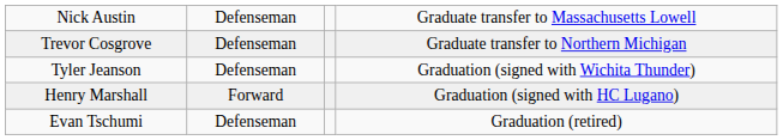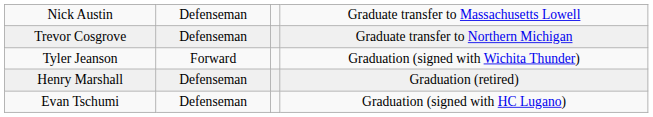 <table class="wikitable" width="60%">
 <tr align="center" bgcolor="">
 <td>Nick Austin</td>
 <td>Defenseman</td>
 <td></td>
 <td>Graduate transfer to <a href='#'>Massachusetts Lowell</a></td>
 </tr>
 <tr align="center" bgcolor="f0f0f0">
 <td>Trevor Cosgrove</td>
 <td>Defenseman</td>
 <td></td>
 <td>Graduate transfer to <a href='#'>Northern Michigan</a></td>
 </tr>
 <tr align="center" bgcolor="">
 <td>Tyler Jeanson</td>
-<td>Defenseman</td>
+<td>Forward</td>
 <td></td>
 <td>Graduation (signed with <a href='#'>Wichita Thunder</a>)</td>
 </tr>
 <tr align="center" bgcolor="f0f0f0">
 <td>Henry Marshall</td>
-<td>Forward</td>
+<td>Defenseman</td>
 <td></td>
-<td>Graduation (signed with <a href='#'>HC Lugano</a>)</td>
+<td>Graduation (retired)</td>
 </tr>
 <tr align="center" bgcolor="">
 <td>Evan Tschumi</td>
 <td>Defenseman</td>
 <td></td>
-<td>Graduation (retired)</td>
+<td>Graduation (signed with <a href='#'>HC Lugano</a>)</td>
 </tr>
 </table>
